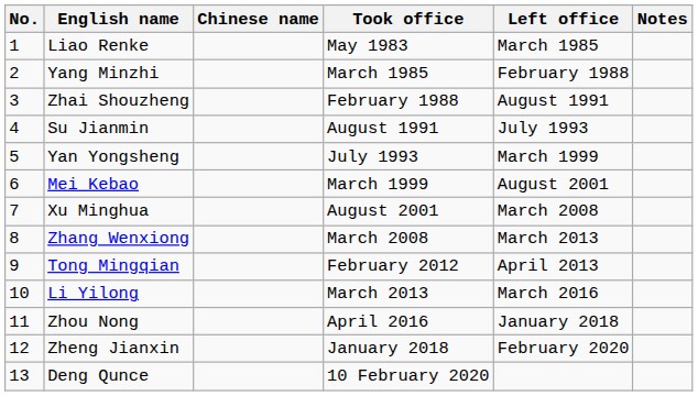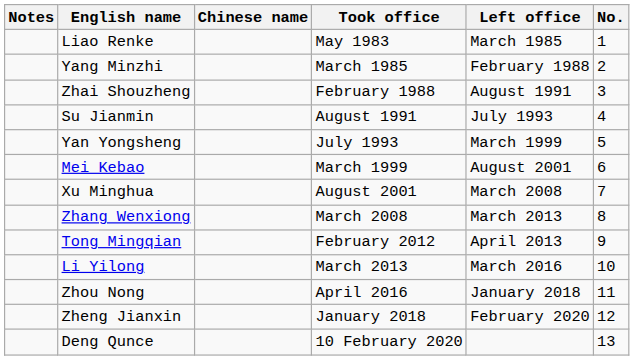 <table class="wikitable">
 <tr>
-<th>No.</th>
+<th>Notes</th>
 <th>English name</th>
 <th>Chinese name</th>
 <th>Took office</th>
 <th>Left office</th>
-<th>Notes</th>
+<th>No.</th>
 </tr>
 <tr>
-<td>1</td>
+<td></td>
 <td>Liao Renke</td>
 <td></td>
 <td>May 1983</td>
 <td>March 1985</td>
-<td></td>
+<td>1</td>
 </tr>
 <tr>
-<td>2</td>
+<td></td>
 <td>Yang Minzhi</td>
 <td></td>
 <td>March 1985</td>
 <td>February 1988</td>
-<td></td>
+<td>2</td>
 </tr>
 <tr>
-<td>3</td>
+<td></td>
 <td>Zhai Shouzheng</td>
 <td></td>
 <td>February 1988</td>
 <td>August 1991</td>
-<td></td>
+<td>3</td>
 </tr>
 <tr>
-<td>4</td>
+<td></td>
 <td>Su Jianmin</td>
 <td></td>
 <td>August 1991</td>
 <td>July 1993</td>
-<td></td>
+<td>4</td>
 </tr>
 <tr>
-<td>5</td>
+<td></td>
 <td>Yan Yongsheng</td>
 <td></td>
 <td>July 1993</td>
 <td>March 1999</td>
-<td></td>
+<td>5</td>
 </tr>
 <tr>
-<td>6</td>
+<td></td>
 <td><a href='#'>Mei Kebao</a></td>
 <td></td>
 <td>March 1999</td>
 <td>August 2001</td>
-<td></td>
+<td>6</td>
 </tr>
 <tr>
-<td>7</td>
+<td></td>
 <td>Xu Minghua</td>
 <td></td>
 <td>August 2001</td>
 <td>March 2008</td>
-<td></td>
+<td>7</td>
 </tr>
 <tr>
-<td>8</td>
+<td></td>
 <td><a href='#'>Zhang Wenxiong</a></td>
 <td></td>
 <td>March 2008</td>
 <td>March 2013</td>
-<td></td>
+<td>8</td>
 </tr>
 <tr>
-<td>9</td>
+<td></td>
 <td><a href='#'>Tong Mingqian</a></td>
 <td></td>
 <td>February 2012</td>
 <td>April 2013</td>
-<td></td>
+<td>9</td>
 </tr>
 <tr>
-<td>10</td>
+<td></td>
 <td><a href='#'>Li Yilong</a></td>
 <td></td>
 <td>March 2013</td>
 <td>March 2016</td>
-<td></td>
+<td>10</td>
 </tr>
 <tr>
-<td>11</td>
+<td></td>
 <td>Zhou Nong</td>
 <td></td>
 <td>April 2016</td>
 <td>January 2018</td>
-<td></td>
+<td>11</td>
 </tr>
 <tr>
-<td>12</td>
+<td></td>
 <td>Zheng Jianxin</td>
 <td></td>
 <td>January 2018</td>
 <td>February 2020</td>
-<td></td>
+<td>12</td>
 </tr>
 <tr>
-<td>13</td>
+<td></td>
 <td>Deng Qunce</td>
 <td></td>
 <td>10 February 2020</td>
 <td></td>
-<td></td>
+<td>13</td>
 </tr>
 </table>
